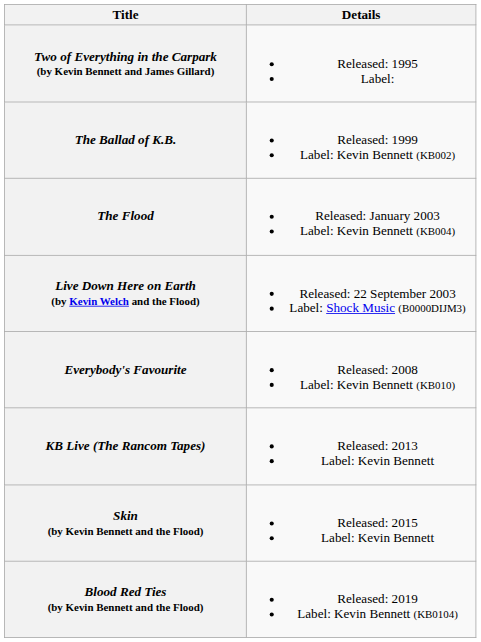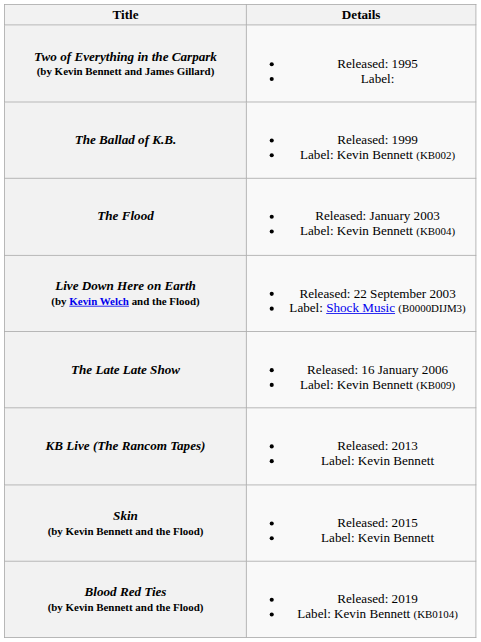 <table class="wikitable plainrowheaders" style="text-align:center;" border="1">
 <tr>
 <th scope="col" style="width:18em;">Title</th>
 <th scope="col" style="width:17em;">Details</th>
 </tr>
 <tr>
 <th scope="row"><em>Two of Everything in the Carpark</em> <br> <small>(by Kevin Bennett and James Gillard)</small></th>
 <td><br><ul><li>Released: 1995</li><li>Label:</li></ul></td>
 </tr>
 <tr>
 <th scope="row"><em>The Ballad of K.B.</em></th>
 <td><br><ul><li>Released: 1999</li><li>Label: Kevin Bennett <small>(KB002)</small></li></ul></td>
 </tr>
 <tr>
 <th scope="row"><em>The Flood</em></th>
 <td><br><ul><li>Released: January 2003</li><li>Label: Kevin Bennett <small>(KB004)</small></li></ul></td>
 </tr>
 <tr>
 <th scope="row"><em>Live Down Here on Earth</em> <br> <small>(by <a href='#'>Kevin Welch</a> and the Flood)</small></th>
 <td><br><ul><li>Released: 22 September 2003</li><li>Label: <a href='#'>Shock Music</a> <small>(B0000DIJM3)</small></li></ul></td>
 </tr>
 <tr>
-<th scope="row"><em>Everybody's Favourite </em></th>
-<td><br><ul><li>Released: 2008</li><li>Label: Kevin Bennett <small>(KB010)</small></li></ul></td>
+<th scope="row"><em>The Late Late Show</em></th>
+<td><br><ul><li>Released: 16 January 2006</li><li>Label: Kevin Bennett <small>(KB009)</small></li></ul></td>
 </tr>
 <tr>
 <th scope="row"><em>KB Live (The Rancom Tapes)</em></th>
 <td><br><ul><li>Released: 2013</li><li>Label: Kevin Bennett</li></ul></td>
 </tr>
 <tr>
 <th scope="row"><em>Skin</em> <br><small>(by Kevin Bennett and the Flood)</small></th>
 <td><br><ul><li>Released: 2015</li><li>Label: Kevin Bennett</li></ul></td>
 </tr>
 <tr>
 <th scope="row"><em>Blood Red Ties</em> <br><small>(by Kevin Bennett and the Flood)</small></th>
 <td><br><ul><li>Released: 2019</li><li>Label: Kevin Bennett <small>(KB0104)</small></li></ul></td>
 </tr>
 </table>
